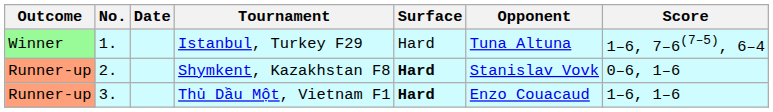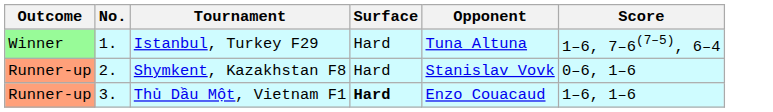 <table class="sortable wikitable" style=font-size:97%>
 <tr>
 <th>Outcome</th>
 <th>No.</th>
-<th>Date</th>
 <th>Tournament</th>
 <th>Surface</th>
 <th>Opponent</th>
 <th>Score</th>
 </tr>
 <tr bgcolor=#cffcff>
 <td bgcolor=98FB98>Winner</td>
 <td>1.</td>
-<td></td>
 <td> <a href='#'>Istanbul</a>, Turkey F29</td>
 <td>Hard</td>
 <td> <a href='#'>Tuna Altuna</a></td>
 <td>1–6, 7–6<sup>(7–5)</sup>, 6–4</td>
 </tr>
 <tr bgcolor=#cffcff>
 <td bgcolor=FFA07A>Runner-up</td>
 <td>2.</td>
-<td></td>
 <td> <a href='#'>Shymkent</a>, Kazakhstan F8</td>
-<td><strong>Hard</strong></td>
+<td>Hard</td>
 <td> <a href='#'>Stanislav Vovk</a></td>
 <td>0–6, 1–6</td>
 </tr>
 <tr bgcolor=#cffcff>
 <td bgcolor=FFA07A>Runner-up</td>
 <td>3.</td>
-<td></td>
 <td> <a href='#'>Thủ Dầu Một</a>, Vietnam F1</td>
 <td><strong>Hard</strong></td>
 <td> <a href='#'>Enzo Couacaud</a></td>
 <td>1–6, 1–6</td>
 </tr>
 </table>
